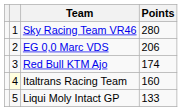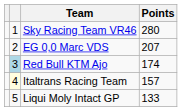 <table class="wikitable" style="font-size: 95%;">
 <tr>
 <th></th>
 <th></th>
 <th>Team</th>
 <th>Points</th>
 </tr>
 <tr>
 <td></td>
 <td align=center>1</td>
 <td> <a href='#'>Sky Racing Team VR46</a></td>
 <td align=left>280</td>
 </tr>
 <tr>
 <td></td>
 <td align=center>2</td>
 <td> <a href='#'>EG 0,0 Marc VDS</a></td>
-<td align=left>206</td>
+<td align=left>207</td>
 </tr>
 <tr>
 <td></td>
-<td align=center>3</td>
+<td align=center style="background: lightblue;">3</td>
 <td> <a href='#'>Red Bull KTM Ajo</a></td>
 <td align=left>174</td>
 </tr>
 <tr>
 <td></td>
 <td align=center style="background: lightyellow;">4</td>
 <td> Italtrans Racing Team</td>
-<td align=left>160</td>
+<td align=left>157</td>
 </tr>
 <tr>
 <td></td>
 <td align=center>5</td>
 <td> Liqui Moly Intact GP</td>
 <td align=left>133</td>
 </tr>
 </table>
